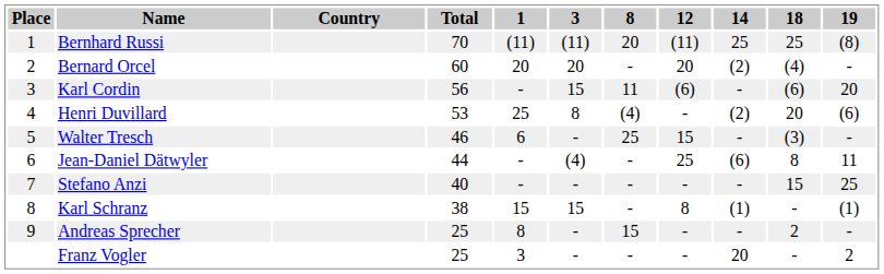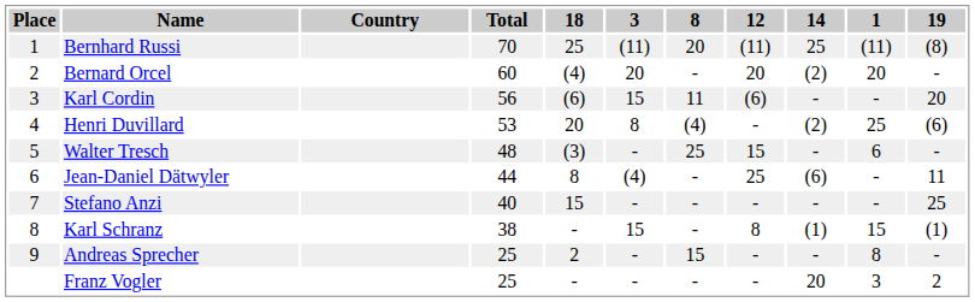 <table border="0" style="border: 1px solid #999; background-color:#FFFFFF; text-align:center; font-size:86%; line-height:15px;">
 <tr align="center" bgcolor="#CCCCCC">
 <th width=35>Place</th>
 <th width=170>Name</th>
 <th width=120>Country</th>
 <th width=50>Total</th>
-<th width=40>1</th>
+<th width=40>18</th>
 <th width=40>3</th>
 <th width=40>8</th>
 <th width=40>12</th>
 <th width=40>14</th>
-<th width=40>18</th>
+<th width=40>1</th>
 <th width=40>19</th>
 </tr>
 <tr bgcolor="#EFEFEF">
 <td>1</td>
 <td align="left"><a href='#'>Bernhard Russi</a></td>
 <td align="left"></td>
 <td>70</td>
-<td>(11)</td>
+<td>25</td>
 <td>(11)</td>
 <td>20</td>
 <td>(11)</td>
 <td>25</td>
-<td>25</td>
+<td>(11)</td>
 <td>(8)</td>
 </tr>
 <tr>
 <td>2</td>
 <td align="left"><a href='#'>Bernard Orcel</a></td>
 <td align="left"></td>
 <td>60</td>
-<td>20</td>
+<td>(4)</td>
 <td>20</td>
 <td>-</td>
 <td>20</td>
 <td>(2)</td>
-<td>(4)</td>
+<td>20</td>
 <td>-</td>
 </tr>
 <tr bgcolor="#EFEFEF">
 <td>3</td>
 <td align="left"><a href='#'>Karl Cordin</a></td>
 <td align="left"></td>
 <td>56</td>
-<td>-</td>
+<td>(6)</td>
 <td>15</td>
 <td>11</td>
 <td>(6)</td>
 <td>-</td>
-<td>(6)</td>
+<td>-</td>
 <td>20</td>
 </tr>
 <tr>
 <td>4</td>
 <td align="left"><a href='#'>Henri Duvillard</a></td>
 <td align="left"></td>
 <td>53</td>
-<td>25</td>
+<td>20</td>
 <td>8</td>
 <td>(4)</td>
 <td>-</td>
 <td>(2)</td>
-<td>20</td>
+<td>25</td>
 <td>(6)</td>
 </tr>
 <tr bgcolor="#EFEFEF">
 <td>5</td>
 <td align="left"><a href='#'>Walter Tresch</a></td>
 <td align="left"></td>
-<td>46</td>
-<td>6</td>
+<td>48</td>
+<td>(3)</td>
 <td>-</td>
 <td>25</td>
 <td>15</td>
 <td>-</td>
-<td>(3)</td>
+<td>6</td>
 <td>-</td>
 </tr>
 <tr>
 <td>6</td>
 <td align="left"><a href='#'>Jean-Daniel Dätwyler</a></td>
 <td align="left"></td>
 <td>44</td>
-<td>-</td>
+<td>8</td>
 <td>(4)</td>
 <td>-</td>
 <td>25</td>
 <td>(6)</td>
-<td>8</td>
+<td>-</td>
 <td>11</td>
 </tr>
 <tr bgcolor="#EFEFEF">
 <td>7</td>
 <td align="left"><a href='#'>Stefano Anzi</a></td>
 <td align="left"></td>
 <td>40</td>
+<td>15</td>
 <td>-</td>
 <td>-</td>
 <td>-</td>
 <td>-</td>
 <td>-</td>
-<td>15</td>
 <td>25</td>
 </tr>
 <tr>
 <td>8</td>
 <td align="left"><a href='#'>Karl Schranz</a></td>
 <td align="left"></td>
 <td>38</td>
-<td>15</td>
+<td>-</td>
 <td>15</td>
 <td>-</td>
 <td>8</td>
 <td>(1)</td>
-<td>-</td>
+<td>15</td>
 <td>(1)</td>
 </tr>
 <tr bgcolor="#EFEFEF">
 <td>9</td>
 <td align="left"><a href='#'>Andreas Sprecher</a></td>
 <td align="left"></td>
 <td>25</td>
-<td>8</td>
+<td>2</td>
 <td>-</td>
 <td>15</td>
 <td>-</td>
 <td>-</td>
-<td>2</td>
+<td>8</td>
 <td>-</td>
 </tr>
 <tr>
 <td></td>
 <td align="left"><a href='#'>Franz Vogler</a></td>
 <td align="left"></td>
 <td>25</td>
-<td>3</td>
+<td>-</td>
 <td>-</td>
 <td>-</td>
 <td>-</td>
 <td>20</td>
-<td>-</td>
+<td>3</td>
 <td>2</td>
 </tr>
 </table>
